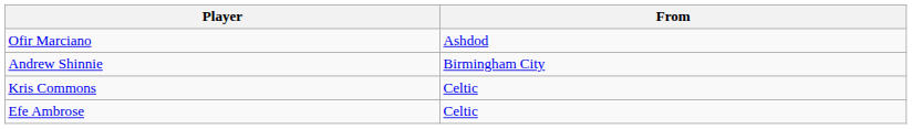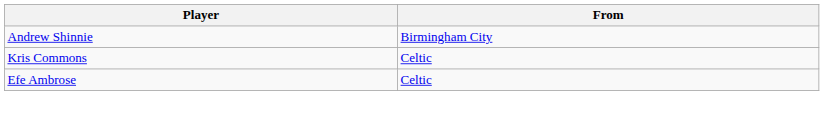 <table class="wikitable" style="text-align:center; font-size:95%;width:75%; text-align:left">
 <tr>
 <th>Player</th>
 <th>From</th>
-</tr>
-<tr>
-<td> <a href='#'>Ofir Marciano</a></td>
-<td> <a href='#'>Ashdod</a></td>
 </tr>
 <tr>
 <td> <a href='#'>Andrew Shinnie</a></td>
 <td> <a href='#'>Birmingham City</a></td>
 </tr>
 <tr>
 <td> <a href='#'>Kris Commons</a></td>
 <td> <a href='#'>Celtic</a></td>
 </tr>
 <tr>
 <td> <a href='#'>Efe Ambrose</a></td>
 <td> <a href='#'>Celtic</a></td>
 </tr>
 </table>
